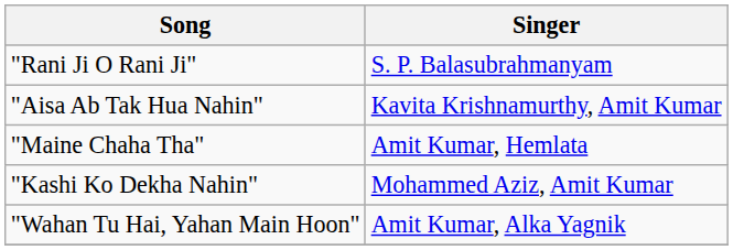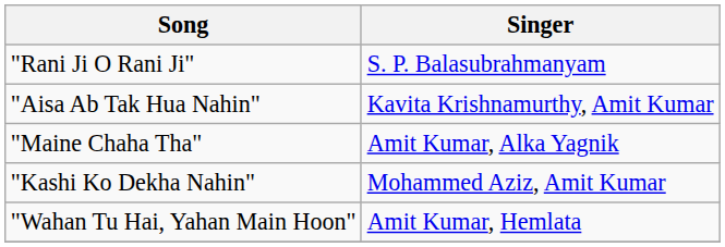 <table class="wikitable" style="font-size:95%;">
 <tr>
 <th>Song</th>
 <th>Singer</th>
 </tr>
 <tr>
 <td>"Rani Ji O Rani Ji"</td>
 <td><a href='#'>S. P. Balasubrahmanyam</a></td>
 </tr>
 <tr>
 <td>"Aisa Ab Tak Hua Nahin"</td>
 <td><a href='#'>Kavita Krishnamurthy</a>, <a href='#'>Amit Kumar</a></td>
 </tr>
 <tr>
 <td>"Maine Chaha Tha"</td>
-<td><a href='#'>Amit Kumar</a>, <a href='#'>Hemlata</a></td>
+<td><a href='#'>Amit Kumar</a>, <a href='#'>Alka Yagnik</a></td>
 </tr>
 <tr>
 <td>"Kashi Ko Dekha Nahin"</td>
 <td><a href='#'>Mohammed Aziz</a>, <a href='#'>Amit Kumar</a></td>
 </tr>
 <tr>
 <td>"Wahan Tu Hai, Yahan Main Hoon"</td>
-<td><a href='#'>Amit Kumar</a>, <a href='#'>Alka Yagnik</a></td>
+<td><a href='#'>Amit Kumar</a>, <a href='#'>Hemlata</a></td>
 </tr>
 <tr>
 </tr>
 </table>
